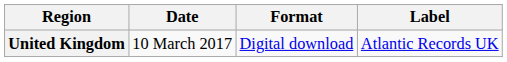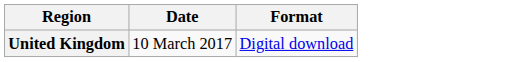 <table class="wikitable sortable plainrowheaders" style="text-align:center">
 <tr>
 <th>Region</th>
 <th>Date</th>
 <th>Format</th>
-<th>Label</th>
 </tr>
 <tr>
 <th scope="row">United Kingdom</th>
 <td>10 March 2017</td>
 <td><a href='#'>Digital download</a></td>
-<td><a href='#'>Atlantic Records UK</a></td>
 </tr>
 </table>
